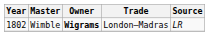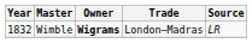 <table class=" wikitable">
 <tr>
 <th>Year</th>
 <th>Master</th>
 <th>Owner</th>
 <th>Trade</th>
 <th>Source</th>
 </tr>
 <tr>
-<td>1802</td>
+<td>1832</td>
 <td>Wimble</td>
 <td><strong>Wigrams</strong></td>
 <td>London–Madras</td>
 <td><em>LR</em></td>
 </tr>
 <tr>
 </tr>
 </table>
